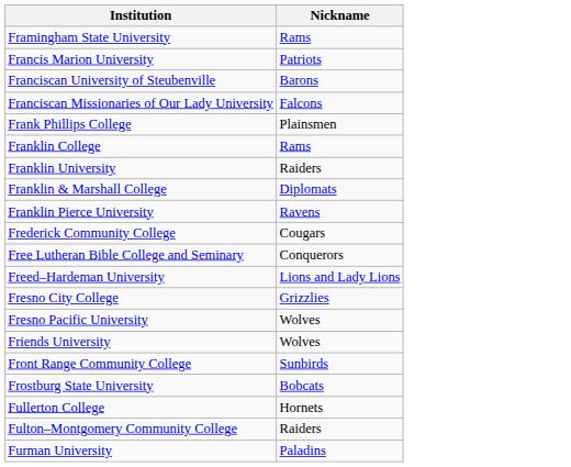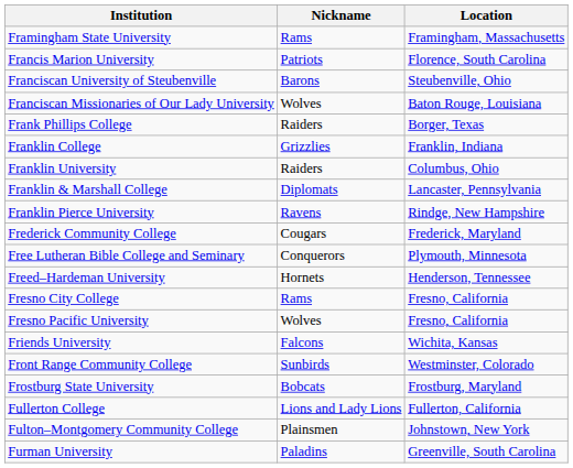 <table class="wikitable">
 <tr>
 <th>Institution</th>
 <th>Nickname</th>
+<th>Location</th>
 </tr>
 <tr>
 <td><a href='#'>Framingham State University</a></td>
 <td><a href='#'>Rams</a></td>
+<td><a href='#'>Framingham, Massachusetts</a></td>
 </tr>
 <tr>
 <td><a href='#'>Francis Marion University</a></td>
 <td><a href='#'>Patriots</a></td>
+<td><a href='#'>Florence, South Carolina</a></td>
 </tr>
 <tr>
 <td><a href='#'>Franciscan University of Steubenville</a></td>
 <td><a href='#'>Barons</a></td>
+<td><a href='#'>Steubenville, Ohio</a></td>
 </tr>
 <tr>
 <td><a href='#'>Franciscan Missionaries of Our Lady University</a></td>
-<td><a href='#'>Falcons</a></td>
+<td>Wolves</td>
+<td><a href='#'>Baton Rouge, Louisiana</a></td>
 </tr>
 <tr>
 <td><a href='#'>Frank Phillips College</a></td>
-<td>Plainsmen</td>
+<td>Raiders</td>
+<td><a href='#'>Borger, Texas</a></td>
 </tr>
 <tr>
 <td><a href='#'>Franklin College</a></td>
-<td><a href='#'>Rams</a></td>
+<td><a href='#'>Grizzlies</a></td>
+<td><a href='#'>Franklin, Indiana</a></td>
 </tr>
 <tr>
 <td><a href='#'>Franklin University</a></td>
 <td>Raiders</td>
+<td><a href='#'>Columbus, Ohio</a></td>
 </tr>
 <tr>
 <td><a href='#'>Franklin & Marshall College</a></td>
 <td><a href='#'>Diplomats</a></td>
+<td><a href='#'>Lancaster, Pennsylvania</a></td>
 </tr>
 <tr>
 <td><a href='#'>Franklin Pierce University</a></td>
 <td><a href='#'>Ravens</a></td>
+<td><a href='#'>Rindge, New Hampshire</a></td>
 </tr>
 <tr>
 <td><a href='#'>Frederick Community College</a></td>
 <td>Cougars</td>
+<td><a href='#'>Frederick, Maryland</a></td>
 </tr>
 <tr>
 <td><a href='#'>Free Lutheran Bible College and Seminary</a></td>
 <td>Conquerors</td>
+<td><a href='#'>Plymouth, Minnesota</a></td>
 </tr>
 <tr>
 <td><a href='#'>Freed–Hardeman University</a></td>
-<td><a href='#'>Lions and Lady Lions</a></td>
+<td>Hornets</td>
+<td><a href='#'>Henderson, Tennessee</a></td>
 </tr>
 <tr>
 <td><a href='#'>Fresno City College</a></td>
-<td><a href='#'>Grizzlies</a></td>
+<td><a href='#'>Rams</a></td>
+<td><a href='#'>Fresno, California</a></td>
 </tr>
 <tr>
 <td><a href='#'>Fresno Pacific University</a></td>
 <td>Wolves</td>
+<td><a href='#'>Fresno, California</a></td>
 </tr>
 <tr>
 <td><a href='#'>Friends University</a></td>
-<td>Wolves</td>
+<td><a href='#'>Falcons</a></td>
+<td><a href='#'>Wichita, Kansas</a></td>
 </tr>
 <tr>
 <td><a href='#'>Front Range Community College</a></td>
 <td><a href='#'>Sunbirds</a></td>
+<td><a href='#'>Westminster, Colorado</a></td>
 </tr>
 <tr>
 <td><a href='#'>Frostburg State University</a></td>
 <td><a href='#'>Bobcats</a></td>
+<td><a href='#'>Frostburg, Maryland</a></td>
 </tr>
 <tr>
 <td><a href='#'>Fullerton College</a></td>
-<td>Hornets</td>
+<td><a href='#'>Lions and Lady Lions</a></td>
+<td><a href='#'>Fullerton, California</a></td>
 </tr>
 <tr>
 <td><a href='#'>Fulton–Montgomery Community College</a></td>
-<td>Raiders</td>
+<td>Plainsmen</td>
+<td><a href='#'>Johnstown, New York</a></td>
 </tr>
 <tr>
 <td><a href='#'>Furman University</a></td>
 <td><a href='#'>Paladins</a></td>
+<td><a href='#'>Greenville, South Carolina</a></td>
 </tr>
 </table>
